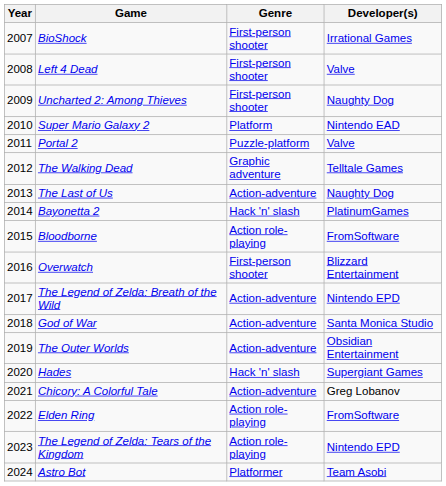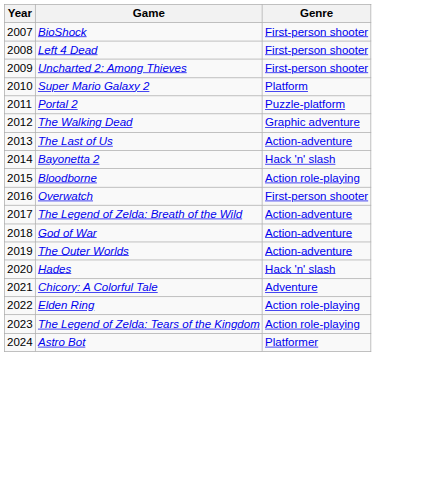 <table class="wikitable">
 <tr>
 <th>Year</th>
 <th>Game</th>
 <th>Genre</th>
-<th>Developer(s)</th>
 </tr>
 <tr>
 <td>2007</td>
 <td><em><a href='#'>BioShock</a></em></td>
 <td><a href='#'>First-person shooter</a></td>
-<td><a href='#'>Irrational Games</a></td>
 </tr>
 <tr>
 <td>2008</td>
 <td><em><a href='#'>Left 4 Dead</a></em></td>
 <td><a href='#'>First-person shooter</a></td>
-<td><a href='#'>Valve</a></td>
 </tr>
 <tr>
 <td>2009</td>
 <td><em><a href='#'>Uncharted 2: Among Thieves</a></em></td>
 <td><a href='#'>First-person shooter</a></td>
-<td><a href='#'>Naughty Dog</a></td>
 </tr>
 <tr>
 <td>2010</td>
 <td><em><a href='#'>Super Mario Galaxy 2</a></em></td>
 <td><a href='#'>Platform</a></td>
-<td><a href='#'>Nintendo EAD</a></td>
 </tr>
 <tr>
 <td>2011</td>
 <td><em><a href='#'>Portal 2</a></em></td>
 <td><a href='#'>Puzzle-platform</a></td>
-<td><a href='#'>Valve</a></td>
 </tr>
 <tr>
 <td>2012</td>
 <td><em><a href='#'>The Walking Dead</a></em></td>
 <td><a href='#'>Graphic adventure</a></td>
-<td><a href='#'>Telltale Games</a></td>
 </tr>
 <tr>
 <td>2013</td>
 <td><em><a href='#'>The Last of Us</a></em></td>
 <td><a href='#'>Action-adventure</a></td>
-<td><a href='#'>Naughty Dog</a></td>
 </tr>
 <tr>
 <td>2014</td>
 <td><em><a href='#'>Bayonetta 2</a></em></td>
 <td><a href='#'>Hack 'n' slash</a></td>
-<td><a href='#'>PlatinumGames</a></td>
 </tr>
 <tr>
 <td>2015</td>
 <td><em><a href='#'>Bloodborne</a></em></td>
 <td><a href='#'>Action role-playing</a></td>
-<td><a href='#'>FromSoftware</a></td>
 </tr>
 <tr>
 <td>2016</td>
 <td><em><a href='#'>Overwatch</a></em></td>
 <td><a href='#'>First-person shooter</a></td>
-<td><a href='#'>Blizzard Entertainment</a></td>
 </tr>
 <tr>
 <td>2017</td>
 <td><em><a href='#'>The Legend of Zelda: Breath of the Wild</a></em></td>
 <td><a href='#'>Action-adventure</a></td>
-<td><a href='#'>Nintendo EPD</a></td>
 </tr>
 <tr>
 <td>2018</td>
 <td><em><a href='#'>God of War</a></em></td>
 <td><a href='#'>Action-adventure</a></td>
-<td><a href='#'>Santa Monica Studio</a></td>
 </tr>
 <tr>
 <td>2019</td>
 <td><em><a href='#'>The Outer Worlds</a></em></td>
 <td><a href='#'>Action-adventure</a></td>
-<td><a href='#'>Obsidian Entertainment</a></td>
 </tr>
 <tr>
 <td>2020</td>
 <td><em><a href='#'>Hades</a></em></td>
 <td><a href='#'>Hack 'n' slash</a></td>
-<td><a href='#'>Supergiant Games</a></td>
 </tr>
 <tr>
 <td>2021</td>
 <td><em><a href='#'>Chicory: A Colorful Tale</a></em></td>
-<td><a href='#'>Action-adventure</a></td>
-<td>Greg Lobanov</td>
+<td><a href='#'>Adventure</a></td>
 </tr>
 <tr>
 <td>2022</td>
 <td><em><a href='#'>Elden Ring</a></em></td>
 <td><a href='#'>Action role-playing</a></td>
-<td><a href='#'>FromSoftware</a></td>
 </tr>
 <tr>
 <td>2023</td>
 <td><em><a href='#'>The Legend of Zelda: Tears of the Kingdom</a></em></td>
 <td><a href='#'>Action role-playing</a></td>
-<td><a href='#'>Nintendo EPD</a></td>
 </tr>
 <tr>
 <td>2024</td>
 <td><em><a href='#'>Astro Bot</a></em></td>
 <td><a href='#'>Platformer</a></td>
-<td><a href='#'>Team Asobi</a></td>
 </tr>
 </table>
